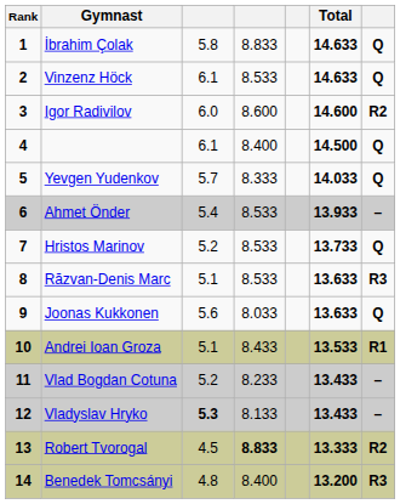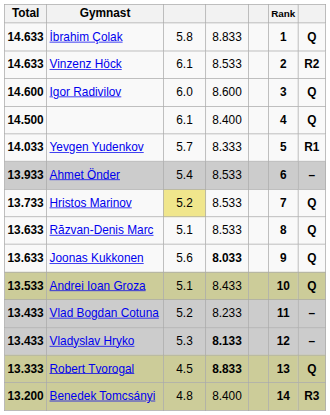 <table style="text-align:center;" class="wikitable sortable">
 <tr>
-<th scope="col" style="width:15px;"><small>Rank</small></th>
+<th scope="col" style="width:50px;">Total</th>
 <th scope="col" style="width:150px;">Gymnast</th>
 <th scope="col" style="width:50px;"><small></small></th>
 <th scope="col" style="width:50px;"><small></small></th>
 <th scope="col" style="width:20px;"><small></small></th>
-<th scope="col" style="width:50px;">Total</th>
+<th scope="col" style="width:15px;"><small>Rank</small></th>
 <th scope="col" style="width:30px;"><small></small></th>
 </tr>
 <tr>
-<td scope="row" style="text-align:center"><strong>1</strong></td>
+<td><strong>14.633</strong></td>
 <td style="height:30px; text-align:left;"> <a href='#'>İbrahim Çolak</a></td>
 <td>5.8</td>
 <td>8.833</td>
 <td></td>
-<td><strong>14.633</strong></td>
+<td scope="row" style="text-align:center"><strong>1</strong></td>
 <td><strong>Q</strong></td>
 </tr>
 <tr>
-<td scope="row" style="text-align:center"><strong>2</strong></td>
+<td><strong>14.633</strong></td>
 <td style="height:30px; text-align:left;"> <a href='#'>Vinzenz Höck</a></td>
 <td>6.1</td>
 <td>8.533</td>
 <td></td>
-<td><strong>14.633</strong></td>
-<td><strong>Q</strong></td>
+<td scope="row" style="text-align:center"><strong>2</strong></td>
+<td><strong>R2</strong></td>
 </tr>
 <tr>
-<td scope="row" style="text-align:center"><strong>3</strong></td>
+<td><strong>14.600</strong></td>
 <td style="height:30px; text-align:left;"> <a href='#'>Igor Radivilov</a></td>
 <td>6.0</td>
 <td>8.600</td>
 <td></td>
-<td><strong>14.600</strong></td>
-<td><strong>R2</strong></td>
+<td scope="row" style="text-align:center"><strong>3</strong></td>
+<td><strong>Q</strong></td>
 </tr>
 <tr>
-<td scope="row" style="text-align:center"><strong>4</strong></td>
+<td><strong>14.500</strong></td>
 <td style="height:30px; text-align:left;"></td>
 <td>6.1</td>
 <td>8.400</td>
 <td></td>
-<td><strong>14.500</strong></td>
+<td scope="row" style="text-align:center"><strong>4</strong></td>
 <td><strong>Q</strong></td>
 </tr>
 <tr>
-<td scope="row" style="text-align:center"><strong>5</strong></td>
+<td><strong>14.033</strong></td>
 <td style="height:30px; text-align:left;"> <a href='#'>Yevgen Yudenkov</a></td>
 <td>5.7</td>
 <td>8.333</td>
 <td></td>
-<td><strong>14.033</strong></td>
-<td><strong>Q</strong></td>
+<td scope="row" style="text-align:center"><strong>5</strong></td>
+<td><strong>R1</strong></td>
 </tr>
 <tr style="background:#cccccc;">
-<td scope="row" style="text-align:center"><strong>6</strong></td>
+<td><strong>13.933</strong></td>
 <td style="height:30px; text-align:left;"> <a href='#'>Ahmet Önder</a></td>
 <td>5.4</td>
 <td>8.533</td>
 <td></td>
-<td><strong>13.933</strong></td>
+<td scope="row" style="text-align:center"><strong>6</strong></td>
 <td><strong>–</strong></td>
 </tr>
 <tr>
-<td scope="row" style="text-align:center"><strong>7</strong></td>
+<td><strong>13.733</strong></td>
 <td style="height:30px; text-align:left;"> <a href='#'>Hristos Marinov</a></td>
-<td>5.2</td>
+<td style="background: khaki;">5.2</td>
 <td>8.533</td>
 <td></td>
-<td><strong>13.733</strong></td>
+<td scope="row" style="text-align:center"><strong>7</strong></td>
 <td><strong>Q</strong></td>
 </tr>
 <tr>
-<td scope="row" style="text-align:center"><strong>8</strong></td>
+<td><strong>13.633</strong></td>
 <td style="height:30px; text-align:left;"> <a href='#'>Răzvan-Denis Marc</a></td>
 <td>5.1</td>
 <td>8.533</td>
 <td></td>
-<td><strong>13.633</strong></td>
-<td><strong>R3</strong></td>
+<td scope="row" style="text-align:center"><strong>8</strong></td>
+<td><strong>Q</strong></td>
 </tr>
 <tr>
-<td scope="row" style="text-align:center"><strong>9</strong></td>
+<td><strong>13.633</strong></td>
 <td style="height:30px; text-align:left;"> <a href='#'>Joonas Kukkonen</a></td>
 <td>5.6</td>
-<td>8.033</td>
+<td><strong>8.033</strong></td>
 <td></td>
-<td><strong>13.633</strong></td>
+<td scope="row" style="text-align:center"><strong>9</strong></td>
 <td><strong>Q</strong></td>
 </tr>
 <tr style="background:#cccc99;">
-<td scope="row" style="text-align:center"><strong>10</strong></td>
+<td><strong>13.533</strong></td>
 <td style="height:30px; text-align:left;"> <a href='#'>Andrei Ioan Groza</a></td>
 <td>5.1</td>
 <td>8.433</td>
 <td></td>
-<td><strong>13.533</strong></td>
-<td><strong>R1</strong></td>
+<td scope="row" style="text-align:center"><strong>10</strong></td>
+<td><strong>Q</strong></td>
 </tr>
 <tr style="background:#cccccc;">
-<td scope="row" style="text-align:center"><strong>11</strong></td>
+<td><strong>13.433</strong></td>
 <td style="height:30px; text-align:left;"> <a href='#'>Vlad Bogdan Cotuna</a></td>
 <td>5.2</td>
 <td>8.233</td>
 <td></td>
-<td><strong>13.433</strong></td>
+<td scope="row" style="text-align:center"><strong>11</strong></td>
 <td><strong>–</strong></td>
 </tr>
 <tr style="background:#cccccc;">
+<td><strong>13.433</strong></td>
+<td style="height:30px; text-align:left;"> <a href='#'>Vladyslav Hryko</a></td>
+<td>5.3</td>
+<td><strong>8.133</strong></td>
+<td></td>
 <td scope="row" style="text-align:center"><strong>12</strong></td>
-<td style="height:30px; text-align:left;"> <a href='#'>Vladyslav Hryko</a></td>
-<td><strong>5.3</strong></td>
-<td>8.133</td>
-<td></td>
-<td><strong>13.433</strong></td>
 <td><strong>–</strong></td>
 </tr>
 <tr style="background:#cccc99;">
-<td scope="row" style="text-align:center"><strong>13</strong></td>
+<td><strong>13.333</strong></td>
 <td style="height:30px; text-align:left;"> <a href='#'>Robert Tvorogal</a></td>
 <td>4.5</td>
 <td><strong>8.833</strong></td>
 <td></td>
-<td><strong>13.333</strong></td>
-<td><strong>R2</strong></td>
+<td scope="row" style="text-align:center"><strong>13</strong></td>
+<td><strong>Q</strong></td>
 </tr>
 <tr style="background:#cccc99;">
-<td scope="row" style="text-align:center"><strong>14</strong></td>
+<td><strong>13.200</strong></td>
 <td style="height:30px; text-align:left;"> <a href='#'>Benedek Tomcsányi</a></td>
 <td>4.8</td>
 <td>8.400</td>
 <td></td>
-<td><strong>13.200</strong></td>
+<td scope="row" style="text-align:center"><strong>14</strong></td>
 <td><strong>R3</strong></td>
 </tr>
 </table>
